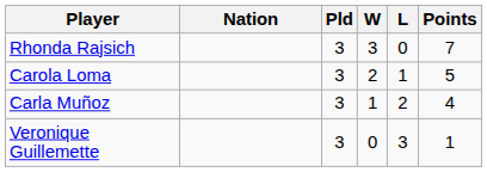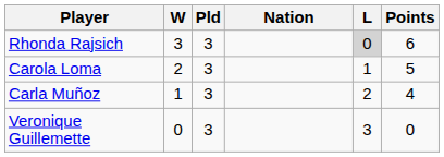 <table class="wikitable" style="text-align:center">
 <tr>
 <th width="150">Player</th>
+<th width="20">W</th>
+<th width="20">Pld</th>
 <th width="120">Nation</th>
-<th width="20">Pld</th>
-<th width="20">W</th>
 <th width="20">L</th>
 <th width="50">Points</th>
 </tr>
 <tr>
 <td align="left"><a href='#'>Rhonda Rajsich</a></td>
-<td align="left"></td>
 <td>3</td>
 <td>3</td>
-<td>0</td>
-<td>7</td>
+<td align="left"></td>
+<td style="background: lightgrey;">0</td>
+<td>6</td>
 </tr>
 <tr>
 <td align="left"><a href='#'>Carola Loma</a></td>
+<td>2</td>
+<td>3</td>
 <td align="left"></td>
-<td>3</td>
-<td>2</td>
 <td>1</td>
 <td>5</td>
 </tr>
 <tr>
 <td align="left"><a href='#'>Carla Muñoz</a></td>
+<td>1</td>
+<td>3</td>
 <td align="left"></td>
-<td>3</td>
-<td>1</td>
 <td>2</td>
 <td>4</td>
 </tr>
 <tr>
 <td align="left"><a href='#'>Veronique Guillemette</a></td>
+<td>0</td>
+<td>3</td>
 <td align="left"></td>
 <td>3</td>
 <td>0</td>
-<td>3</td>
-<td>1</td>
 </tr>
 </table>
